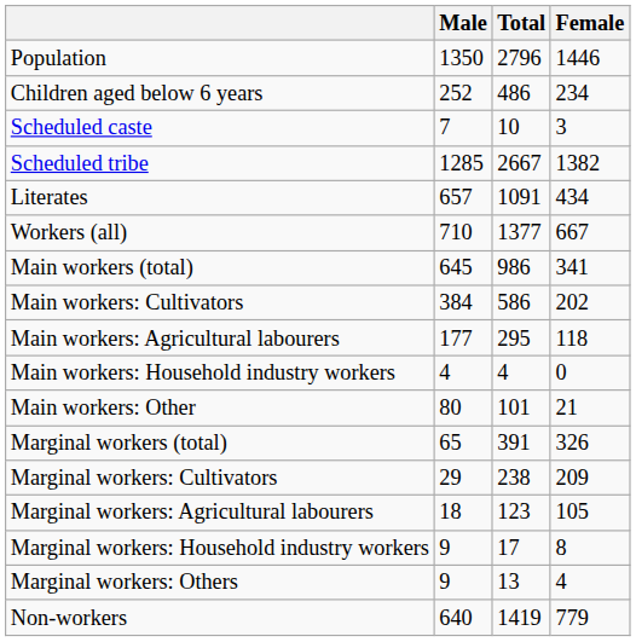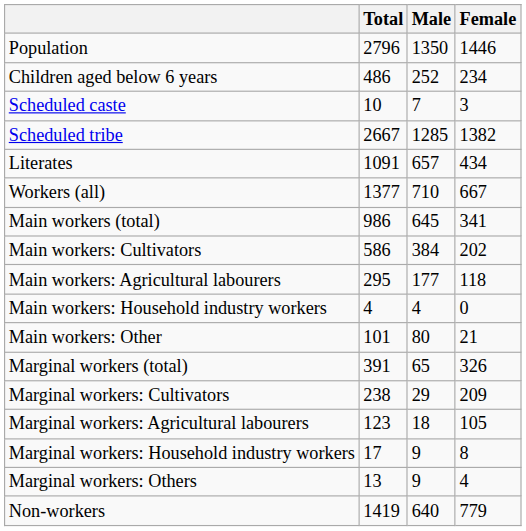 <table class="wikitable sortable">
 <tr>
 <th></th>
+<th>Total</th>
 <th>Male</th>
-<th>Total</th>
 <th>Female</th>
 </tr>
 <tr>
 <td>Population</td>
+<td>2796</td>
 <td>1350</td>
-<td>2796</td>
 <td>1446</td>
 </tr>
 <tr>
 <td>Children aged below 6 years</td>
+<td>486</td>
 <td>252</td>
-<td>486</td>
 <td>234</td>
 </tr>
 <tr>
 <td><a href='#'>Scheduled caste</a></td>
+<td>10</td>
 <td>7</td>
-<td>10</td>
 <td>3</td>
 </tr>
 <tr>
 <td><a href='#'>Scheduled tribe</a></td>
+<td>2667</td>
 <td>1285</td>
-<td>2667</td>
 <td>1382</td>
 </tr>
 <tr>
 <td>Literates</td>
+<td>1091</td>
 <td>657</td>
-<td>1091</td>
 <td>434</td>
 </tr>
 <tr>
 <td>Workers (all)</td>
+<td>1377</td>
 <td>710</td>
-<td>1377</td>
 <td>667</td>
 </tr>
 <tr>
 <td>Main workers (total)</td>
+<td>986</td>
 <td>645</td>
-<td>986</td>
 <td>341</td>
 </tr>
 <tr>
 <td>Main workers: Cultivators</td>
+<td>586</td>
 <td>384</td>
-<td>586</td>
 <td>202</td>
 </tr>
 <tr>
 <td>Main workers: Agricultural labourers</td>
+<td>295</td>
 <td>177</td>
-<td>295</td>
 <td>118</td>
 </tr>
 <tr>
 <td>Main workers: Household industry workers</td>
 <td>4</td>
 <td>4</td>
 <td>0</td>
 </tr>
 <tr>
 <td>Main workers: Other</td>
+<td>101</td>
 <td>80</td>
-<td>101</td>
 <td>21</td>
 </tr>
 <tr>
 <td>Marginal workers (total)</td>
+<td>391</td>
 <td>65</td>
-<td>391</td>
 <td>326</td>
 </tr>
 <tr>
 <td>Marginal workers: Cultivators</td>
+<td>238</td>
 <td>29</td>
-<td>238</td>
 <td>209</td>
 </tr>
 <tr>
 <td>Marginal workers: Agricultural labourers</td>
+<td>123</td>
 <td>18</td>
-<td>123</td>
 <td>105</td>
 </tr>
 <tr>
 <td>Marginal workers: Household industry workers</td>
+<td>17</td>
 <td>9</td>
-<td>17</td>
 <td>8</td>
 </tr>
 <tr>
 <td>Marginal workers: Others</td>
+<td>13</td>
 <td>9</td>
-<td>13</td>
 <td>4</td>
 </tr>
 <tr>
 <td>Non-workers</td>
+<td>1419</td>
 <td>640</td>
-<td>1419</td>
 <td>779</td>
 </tr>
 </table>
